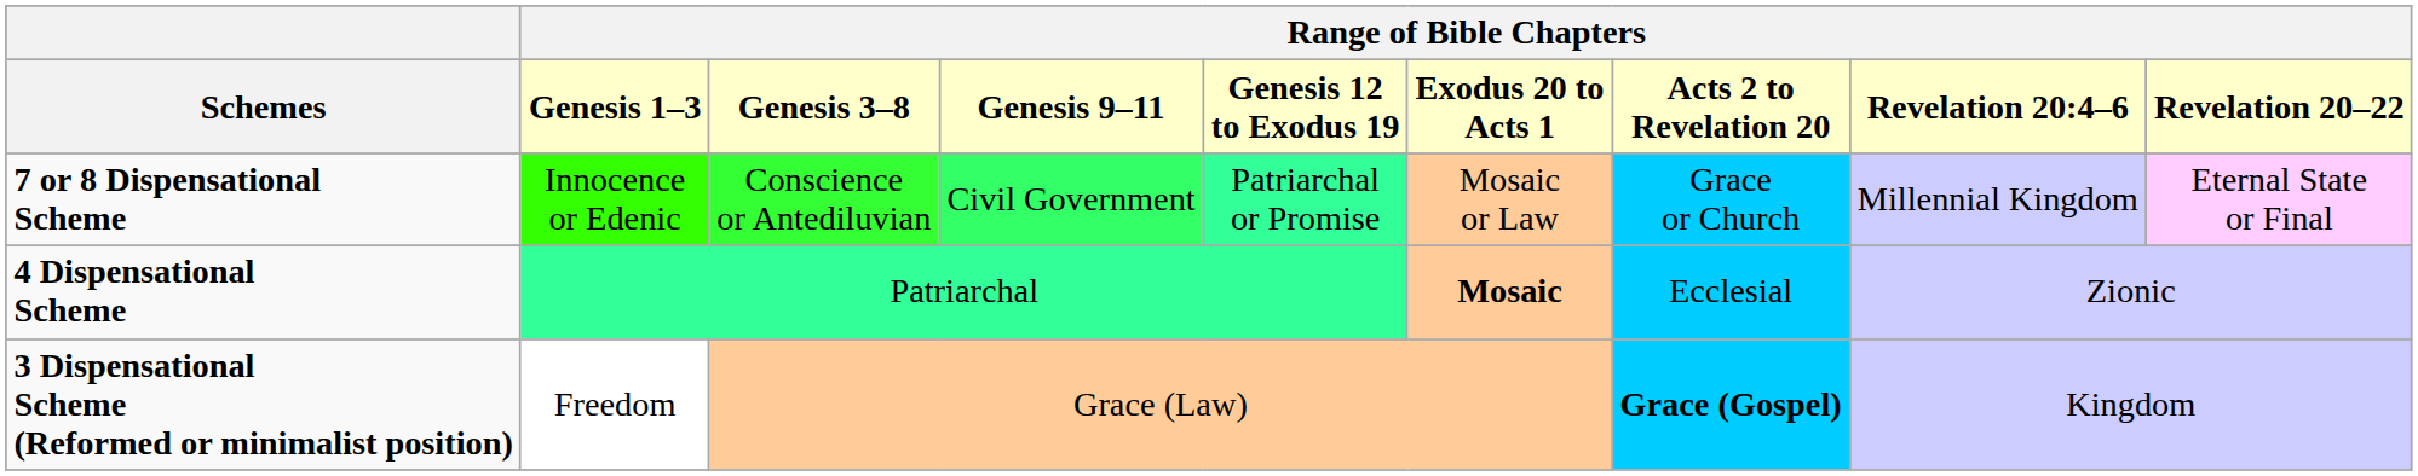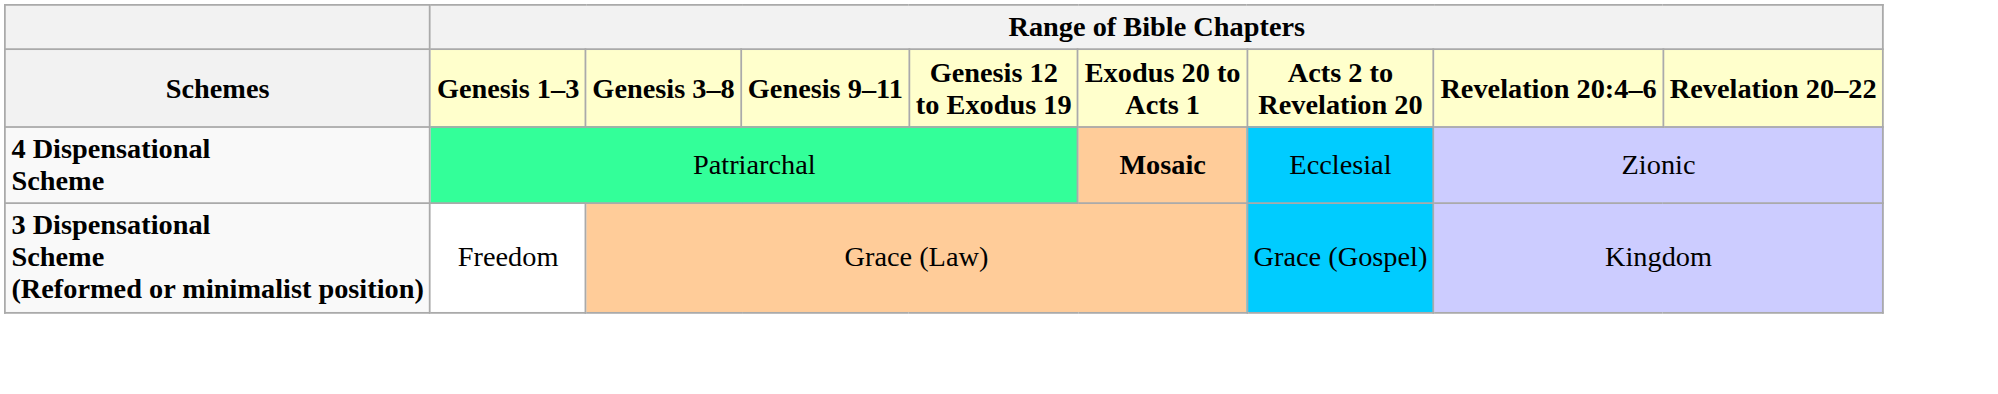 <table class="wikitable">
 <tr>
 <th></th>
 <th colspan="8" rowspan="1">Range of Bible Chapters</th>
 </tr>
 <tr>
 <th><strong>Schemes</strong></th>
 <td align="center" bgcolor="#FFFFCC"><strong>Genesis 1–3</strong></td>
 <td align="center" bgcolor="#FFFFCC"><strong>Genesis 3–8</strong></td>
 <td align="center" bgcolor="#FFFFCC"><strong>Genesis 9–11</strong></td>
 <td align="center" bgcolor="#FFFFCC"><strong>Genesis 12 <br> to Exodus 19</strong></td>
 <td align="center" bgcolor="#FFFFCC"><strong>Exodus 20 to <br> Acts 1</strong></td>
 <td align="center" bgcolor="#FFFFCC"><strong>Acts 2 to <br> Revelation 20</strong></td>
 <td align="center" bgcolor="#FFFFCC"><strong>Revelation 20:4–6</strong></td>
 <td align="center" bgcolor="#FFFFCC"><strong>Revelation 20–22</strong></td>
 </tr>
 <tr>
-<td><strong>7 or 8 Dispensational <br> Scheme</strong> <br></td>
-<td align="center" bgcolor="#33FF00">Innocence <br> or Edenic</td>
-<td align="center" bgcolor="#33FF33">Conscience <br> or Antediluvian</td>
-<td align="center" bgcolor="#33FF66">Civil Government</td>
-<td align="center" bgcolor="#33FF99">Patriarchal <br> or Promise</td>
-<td align="center" bgcolor="#ffcc99">Mosaic <br> or Law</td>
-<td align="center" bgcolor="#00CCFF">Grace <br> or Church</td>
-<td align="center" bgcolor="#ccccff">Millennial Kingdom</td>
-<td align="center" bgcolor="#FFCCFF">Eternal State <br> or Final</td>
-</tr>
-<tr>
 <td><strong>4 Dispensational <br> Scheme</strong> <br></td>
 <td colspan="4" align="center" bgcolor="#33FF99">Patriarchal</td>
 <td align="center" bgcolor="#ffcc99"><strong>Mosaic</strong></td>
 <td align="center" bgcolor="#00CCFF">Ecclesial</td>
 <td colspan="2" align="center" bgcolor="#ccccff">Zionic</td>
 </tr>
 <tr>
 <td><strong>3 Dispensational<br> Scheme <br> (Reformed or minimalist position)</strong></td>
 <td align="center" bgcolor="#ffffff">Freedom</td>
 <td colspan="4" align="center" bgcolor="#ffcc99">Grace (Law)</td>
-<td align="center" bgcolor="#00CCFF"><strong>Grace (Gospel)</strong></td>
+<td align="center" bgcolor="#00CCFF">Grace (Gospel)</td>
 <td colspan="2" align="center" bgcolor="#ccccff">Kingdom</td>
 </tr>
 </table>
